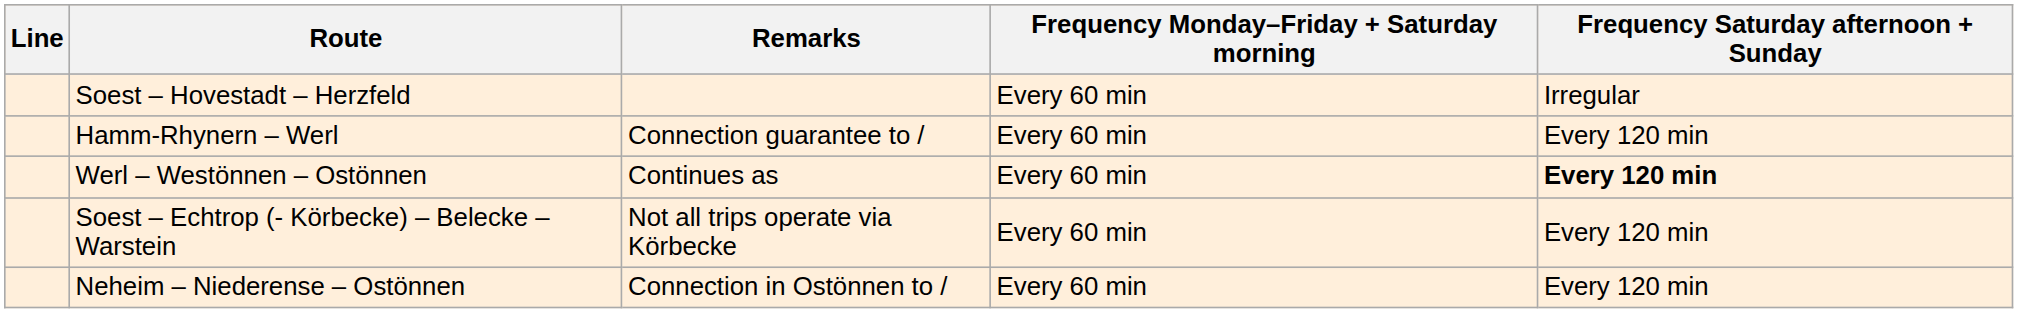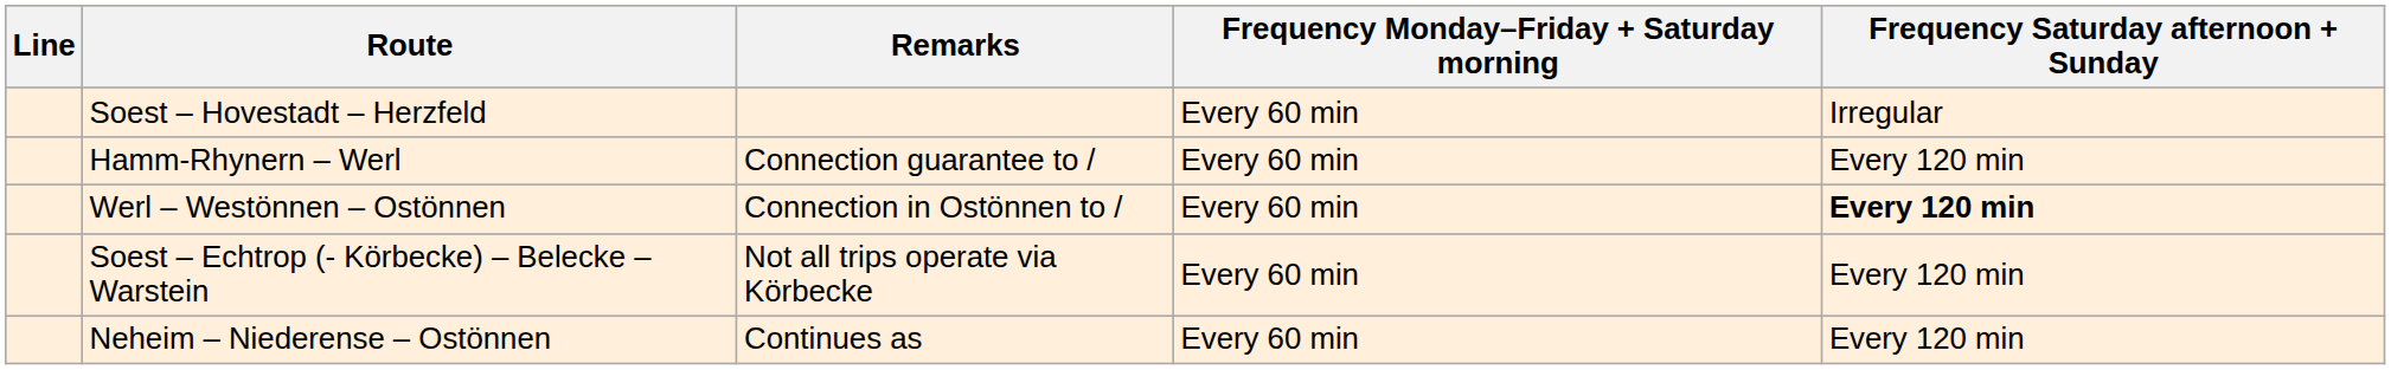 <table class="wikitable zebra" style="background-color:#ffefdb">
 <tr class="hintergrundfarbe5" style="text-align:center;">
 <th>Line</th>
 <th>Route</th>
 <th>Remarks</th>
 <th>Frequency Monday–Friday  + Saturday morning</th>
 <th>Frequency Saturday afternoon + Sunday</th>
 </tr>
 <tr>
 <td></td>
 <td>Soest – Hovestadt – Herzfeld</td>
 <td></td>
 <td>Every 60 min</td>
 <td>Irregular</td>
 </tr>
 <tr>
 <td></td>
 <td>Hamm-Rhynern – Werl</td>
 <td>Connection guarantee to  / </td>
 <td>Every 60 min</td>
 <td>Every 120 min</td>
 </tr>
 <tr>
 <td></td>
 <td>Werl –  Westönnen – Ostönnen</td>
-<td>Continues as </td>
+<td>Connection in Ostönnen to  / </td>
 <td>Every 60 min</td>
 <td><strong>Every 120 min</strong></td>
 </tr>
 <tr>
 <td></td>
 <td>Soest – Echtrop (- Körbecke) – Belecke – Warstein</td>
 <td>Not all trips operate via Körbecke</td>
 <td>Every 60 min</td>
 <td>Every 120 min</td>
 </tr>
 <tr>
 <td></td>
 <td>Neheim – Niederense – Ostönnen</td>
-<td>Connection in Ostönnen to  / </td>
+<td>Continues as </td>
 <td>Every 60 min</td>
 <td>Every 120 min</td>
 </tr>
 </table>
